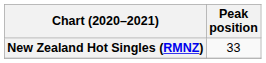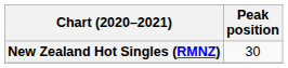 <table class="wikitable sortable plainrowheaders" style="text-align:center">
 <tr>
 <th scope="col">Chart (2020–2021)</th>
 <th scope="col">Peak<br>position</th>
 </tr>
 <tr>
 <th scope="row">New Zealand Hot Singles (<a href='#'>RMNZ</a>)</th>
-<td>33</td>
+<td>30</td>
 </tr>
 <tr>
 </tr>
 </table>
